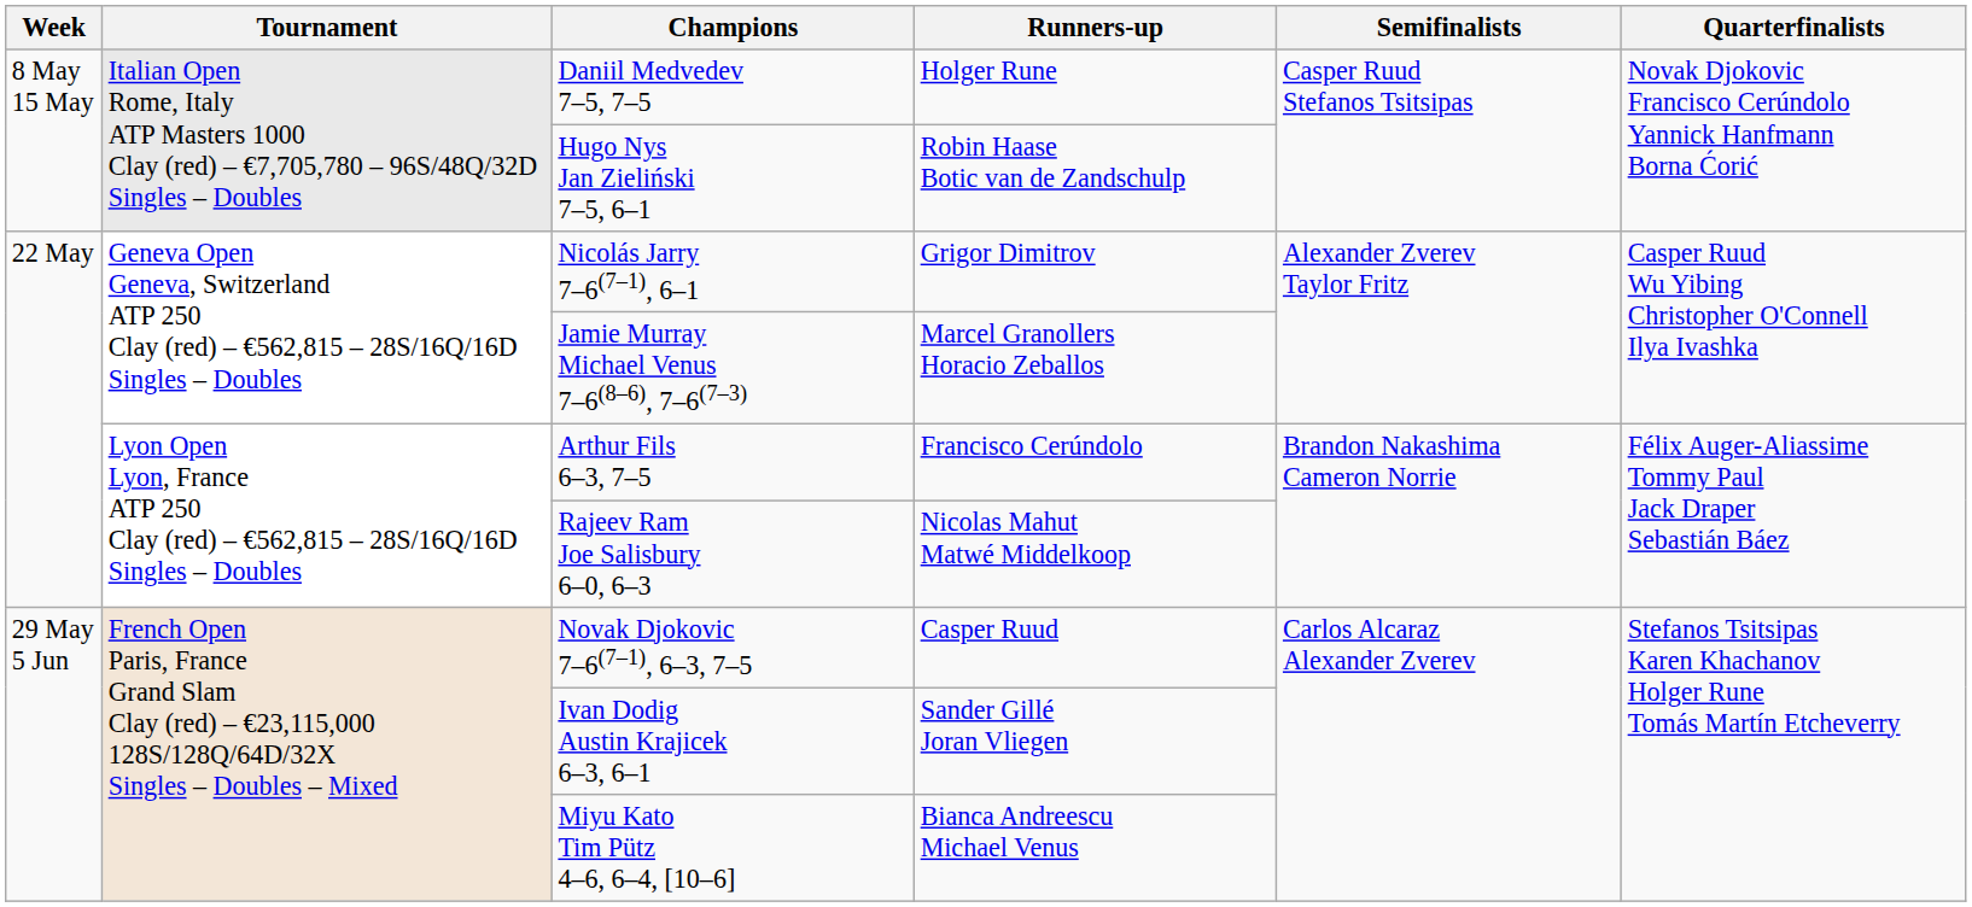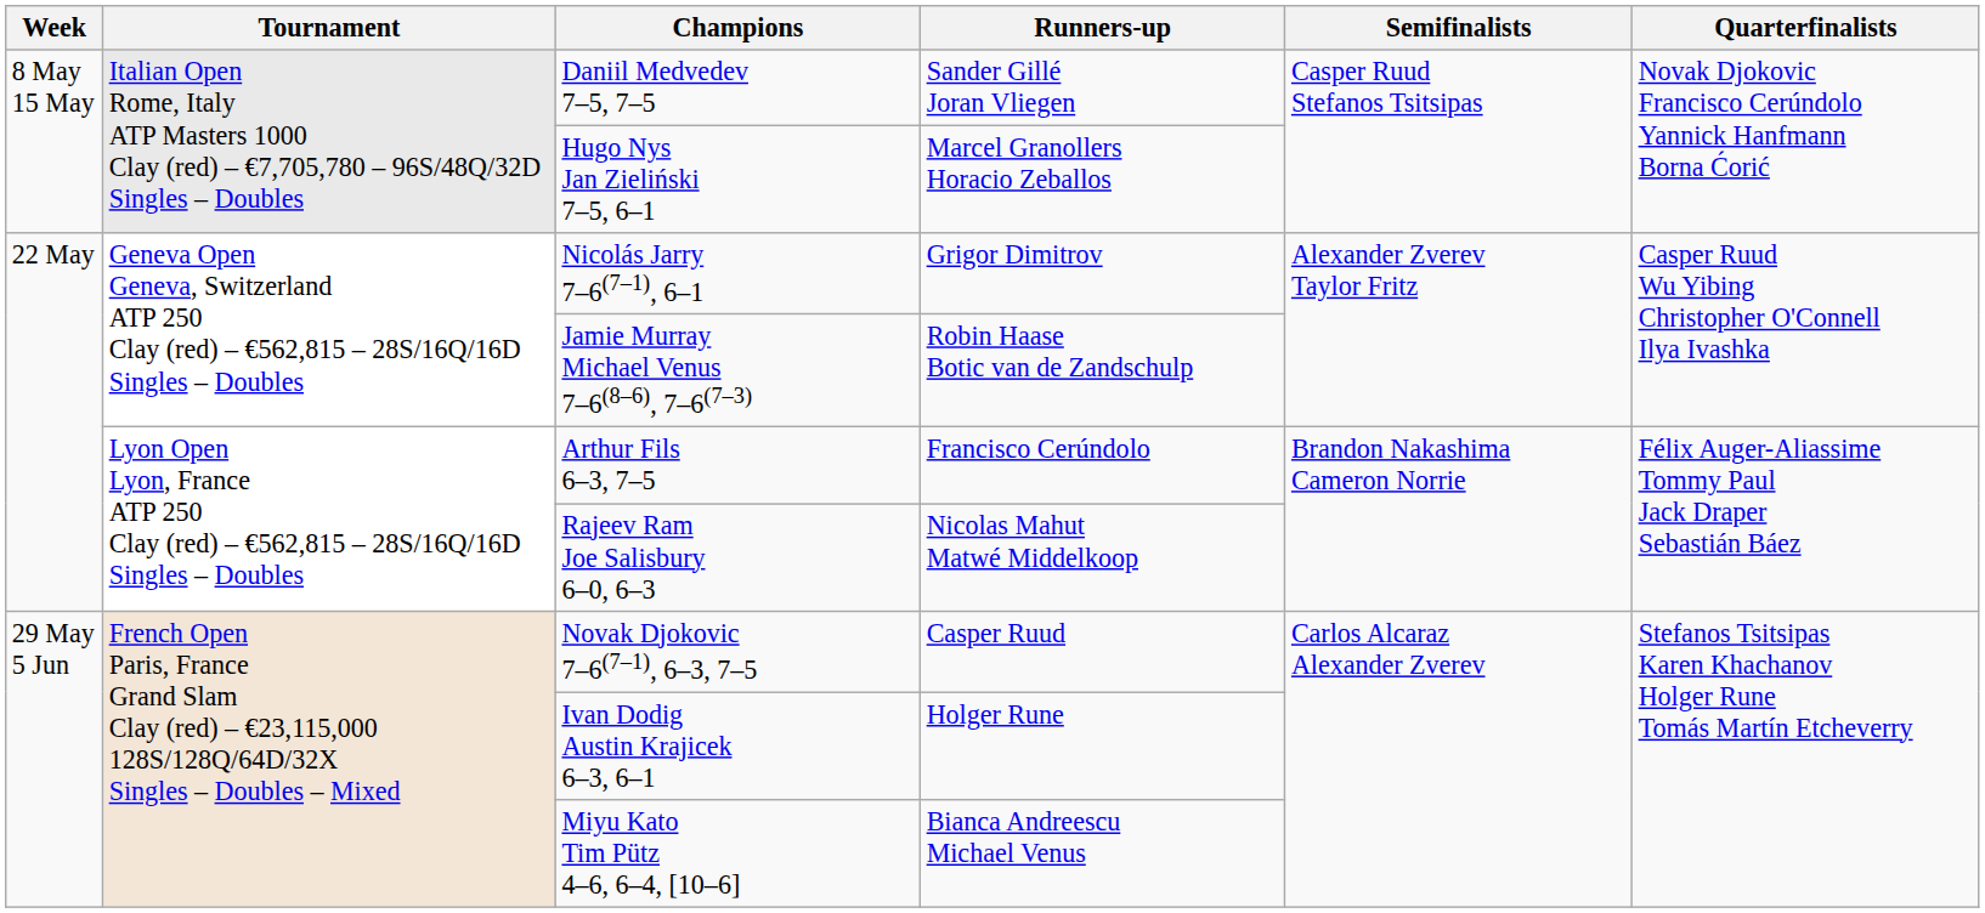 <table class=wikitable style=font-size:95%>
 <tr>
 <th style="width:48px;">Week</th>
 <th style="width:250px;">Tournament</th>
 <th style="width:200px;">Champions</th>
 <th style="width:200px;">Runners-up</th>
 <th style="width:190px;">Semifinalists</th>
 <th style="width:190px;">Quarterfinalists</th>
 </tr>
 <tr valign="top">
 <td rowspan=2>8 May <br>15 May</td>
 <td style="background:#e9e9e9;" rowspan="2"><a href='#'>Italian Open</a><br> Rome, Italy<br>ATP Masters 1000 <br>Clay (red) – €7,705,780 – 96S/48Q/32D <br><a href='#'>Singles</a> – <a href='#'>Doubles</a></td>
 <td> <a href='#'>Daniil Medvedev</a> <br> 7–5, 7–5</td>
-<td> <a href='#'>Holger Rune</a></td>
+<td> <a href='#'>Sander Gillé</a><br> <a href='#'>Joran Vliegen</a></td>
 <td rowspan="2"> <a href='#'>Casper Ruud</a>  <br> <a href='#'>Stefanos Tsitsipas</a></td>
 <td rowspan="2"> <a href='#'>Novak Djokovic</a> <br>  <a href='#'>Francisco Cerúndolo</a> <br>  <a href='#'>Yannick Hanfmann</a> <br>  <a href='#'>Borna Ćorić</a></td>
 </tr>
 <tr valign=top>
 <td> <a href='#'>Hugo Nys</a> <br>  <a href='#'>Jan Zieliński</a> <br> 7–5, 6–1</td>
-<td> <a href='#'>Robin Haase</a> <br>  <a href='#'>Botic van de Zandschulp</a></td>
+<td> <a href='#'>Marcel Granollers</a> <br>  <a href='#'>Horacio Zeballos</a></td>
 </tr>
 <tr valign="top">
 <td rowspan=4>22 May</td>
 <td style="background:#fff;" rowspan=2><a href='#'>Geneva Open</a><br><a href='#'>Geneva</a>, Switzerland<br>ATP 250 <br>Clay (red) – €562,815 – 28S/16Q/16D <br><a href='#'>Singles</a> – <a href='#'>Doubles</a></td>
 <td> <a href='#'>Nicolás Jarry</a> <br> 7–6<sup>(7–1)</sup>, 6–1</td>
 <td> <a href='#'>Grigor Dimitrov</a></td>
 <td rowspan=2> <a href='#'>Alexander Zverev</a> <br>  <a href='#'>Taylor Fritz</a></td>
 <td rowspan=2> <a href='#'>Casper Ruud</a> <br>  <a href='#'>Wu Yibing</a> <br>  <a href='#'>Christopher O'Connell</a> <br>  <a href='#'>Ilya Ivashka</a></td>
 </tr>
 <tr valign="top">
 <td> <a href='#'>Jamie Murray</a> <br>  <a href='#'>Michael Venus</a> <br> 7–6<sup>(8–6)</sup>, 7–6<sup>(7–3)</sup></td>
-<td> <a href='#'>Marcel Granollers</a> <br>  <a href='#'>Horacio Zeballos</a></td>
+<td> <a href='#'>Robin Haase</a> <br>  <a href='#'>Botic van de Zandschulp</a></td>
 </tr>
 <tr valign="top">
 <td style="background:#fff;" rowspan=2><a href='#'>Lyon Open</a><br><a href='#'>Lyon</a>, France<br>ATP 250 <br>Clay (red) – €562,815 – 28S/16Q/16D <br><a href='#'>Singles</a> – <a href='#'>Doubles</a></td>
 <td> <a href='#'>Arthur Fils</a> <br> 6–3, 7–5</td>
 <td> <a href='#'>Francisco Cerúndolo</a></td>
 <td rowspan=2> <a href='#'>Brandon Nakashima</a> <br>  <a href='#'>Cameron Norrie</a></td>
 <td rowspan=2> <a href='#'>Félix Auger-Aliassime</a> <br>  <a href='#'>Tommy Paul</a> <br>  <a href='#'>Jack Draper</a> <br>  <a href='#'>Sebastián Báez</a></td>
 </tr>
 <tr valign="top">
 <td> <a href='#'>Rajeev Ram</a> <br>  <a href='#'>Joe Salisbury</a> <br> 6–0, 6–3</td>
 <td> <a href='#'>Nicolas Mahut</a> <br>  <a href='#'>Matwé Middelkoop</a></td>
 </tr>
 <tr valign="top">
 <td rowspan=4>29 May<br>5 Jun</td>
 <td style="background:#f3e6d7;" rowspan=3><a href='#'>French Open</a><br>Paris, France <br> Grand Slam <br>Clay (red) – €23,115,000 <br> 128S/128Q/64D/32X<br><a href='#'>Singles</a> – <a href='#'>Doubles</a> – <a href='#'>Mixed</a></td>
 <td> <a href='#'>Novak Djokovic</a> <br> 7–6<sup>(7–1)</sup>, 6–3, 7–5</td>
 <td> <a href='#'>Casper Ruud</a></td>
 <td rowspan=3> <a href='#'>Carlos Alcaraz</a> <br>  <a href='#'>Alexander Zverev</a></td>
 <td rowspan=3> <a href='#'>Stefanos Tsitsipas</a> <br>  <a href='#'>Karen Khachanov</a> <br>  <a href='#'>Holger Rune</a> <br>  <a href='#'>Tomás Martín Etcheverry</a></td>
 </tr>
 <tr valign="top">
 <td> <a href='#'>Ivan Dodig</a> <br>  <a href='#'>Austin Krajicek</a> <br> 6–3, 6–1</td>
-<td> <a href='#'>Sander Gillé</a><br> <a href='#'>Joran Vliegen</a></td>
+<td> <a href='#'>Holger Rune</a></td>
 </tr>
 <tr valign=top>
 <td> <a href='#'>Miyu Kato</a> <br>  <a href='#'>Tim Pütz</a> <br> 4–6, 6–4, [10–6]</td>
 <td> <a href='#'>Bianca Andreescu</a> <br>  <a href='#'>Michael Venus</a></td>
 </tr>
 </table>
